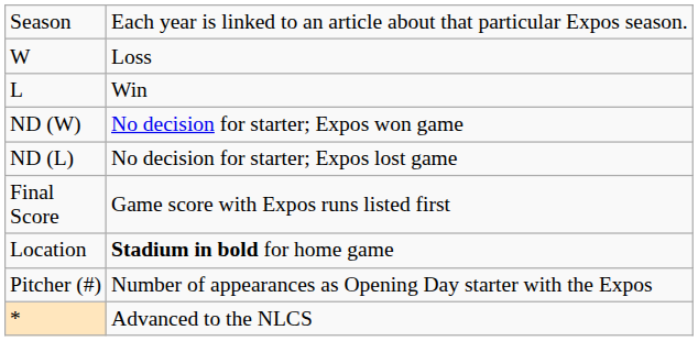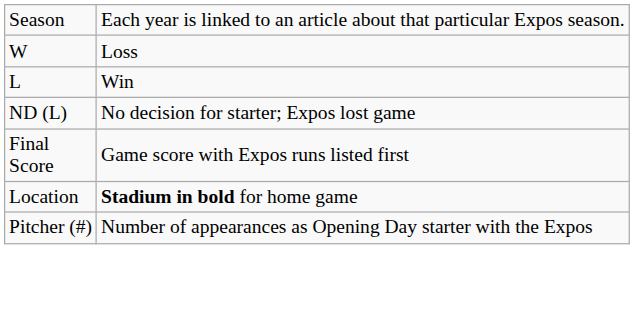 <table class="wikitable" style="font-size:100%;">
 <tr>
 <td>Season</td>
 <td>Each year is linked to an article about that particular Expos season.</td>
 </tr>
 <tr>
 <td>W</td>
 <td>Loss</td>
 </tr>
 <tr>
 <td>L</td>
 <td>Win</td>
-</tr>
-<tr>
-<td>ND (W)</td>
-<td><a href='#'>No decision</a> for starter; Expos won game</td>
 </tr>
 <tr>
 <td>ND (L)</td>
 <td>No decision for starter; Expos lost game</td>
 </tr>
 <tr>
 <td>Final<br>Score</td>
 <td>Game score with Expos runs listed first</td>
 </tr>
 <tr>
 <td>Location</td>
 <td><strong>Stadium in bold</strong> for home game</td>
 </tr>
 <tr>
 <td>Pitcher (#)</td>
 <td>Number of appearances as Opening Day starter with the Expos</td>
 </tr>
-<tr>
-<td style="background-color: #FFE6BD">*</td>
-<td>Advanced to the NLCS</td>
-</tr>
 </table>
